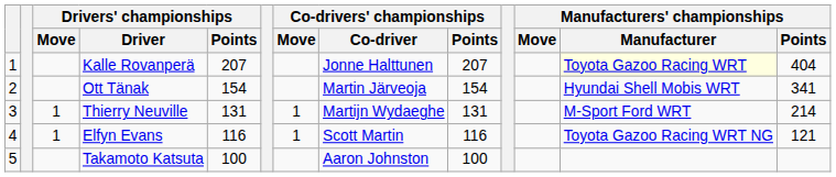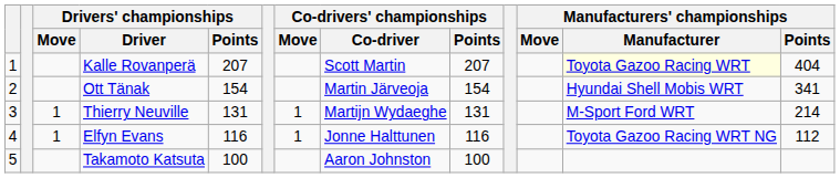 <table class="wikitable" style="font-size:85%;">
 <tr>
 <th rowspan="2"></th>
 <th rowspan="7" style="width:5px;"></th>
 <th colspan="3">Drivers' championships</th>
 <th rowspan="7" style="width:5px;"></th>
 <th colspan="3" nowrap>Co-drivers' championships</th>
 <th rowspan="7" style="width:5px;"></th>
 <th colspan="3" nowrap>Manufacturers' championships</th>
 </tr>
 <tr>
 <th>Move</th>
 <th>Driver</th>
 <th>Points</th>
 <th>Move</th>
 <th>Co-driver</th>
 <th>Points</th>
 <th>Move</th>
 <th>Manufacturer</th>
 <th>Points</th>
 </tr>
 <tr>
 <td align="center">1</td>
 <td align="center"></td>
 <td><a href='#'>Kalle Rovanperä</a></td>
 <td align="center">207</td>
 <td align="center"></td>
-<td><a href='#'>Jonne Halttunen</a></td>
+<td><a href='#'>Scott Martin</a></td>
 <td align="center">207</td>
 <td align="center"></td>
 <td style="background: lightyellow;"><a href='#'>Toyota Gazoo Racing WRT</a></td>
 <td align="center">404</td>
 </tr>
 <tr>
 <td align="center">2</td>
 <td align="center"></td>
 <td><a href='#'>Ott Tänak</a></td>
 <td align="center">154</td>
 <td align="center"></td>
 <td><a href='#'>Martin Järveoja</a></td>
 <td align="center">154</td>
 <td align="center"></td>
 <td><a href='#'>Hyundai Shell Mobis WRT</a></td>
 <td align="center">341</td>
 </tr>
 <tr>
 <td align="center">3</td>
 <td align="center"> 1</td>
 <td><a href='#'>Thierry Neuville</a></td>
 <td align="center">131</td>
 <td align="center"> 1</td>
 <td><a href='#'>Martijn Wydaeghe</a></td>
 <td align="center">131</td>
 <td align="center"></td>
 <td><a href='#'>M-Sport Ford WRT</a></td>
 <td align="center">214</td>
 </tr>
 <tr>
 <td align="center">4</td>
 <td align="center"> 1</td>
 <td><a href='#'>Elfyn Evans</a></td>
 <td align="center">116</td>
 <td align="center"> 1</td>
-<td><a href='#'>Scott Martin</a></td>
+<td><a href='#'>Jonne Halttunen</a></td>
 <td align="center">116</td>
 <td align="center"></td>
 <td><a href='#'>Toyota Gazoo Racing WRT NG</a></td>
-<td align="center">121</td>
+<td align="center">112</td>
 </tr>
 <tr>
 <td align="center">5</td>
 <td align="center"></td>
 <td><a href='#'>Takamoto Katsuta</a></td>
 <td align="center">100</td>
 <td align="center"></td>
 <td><a href='#'>Aaron Johnston</a></td>
 <td align="center">100</td>
 <td></td>
 <td></td>
 <td></td>
 </tr>
 </table>
